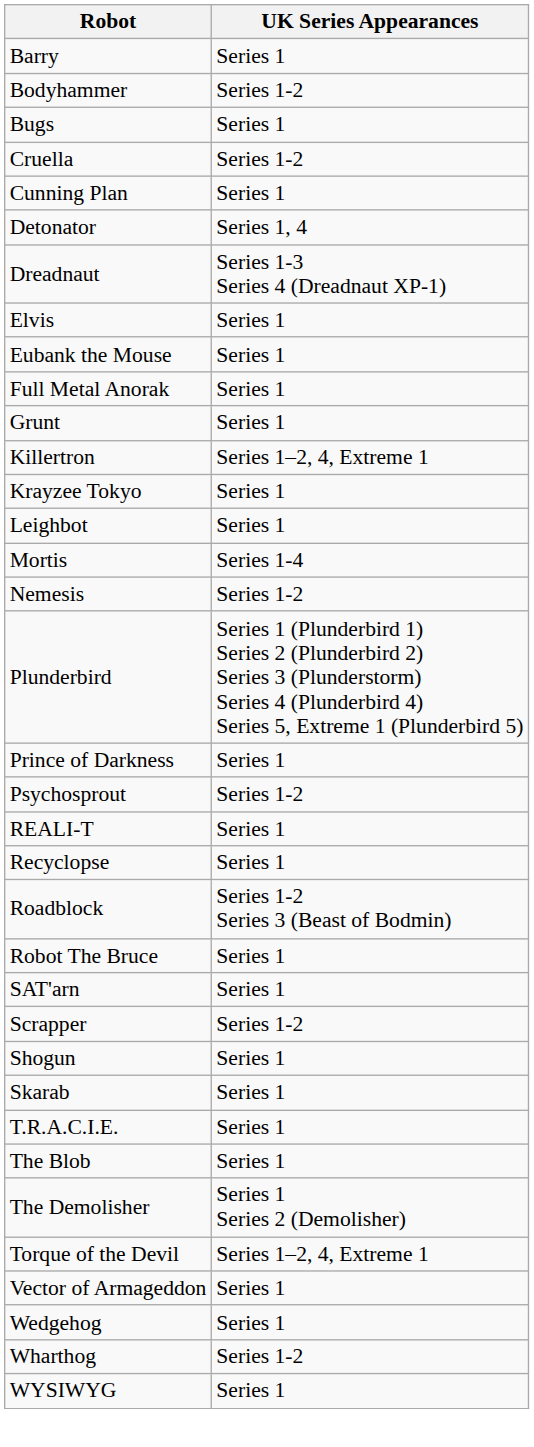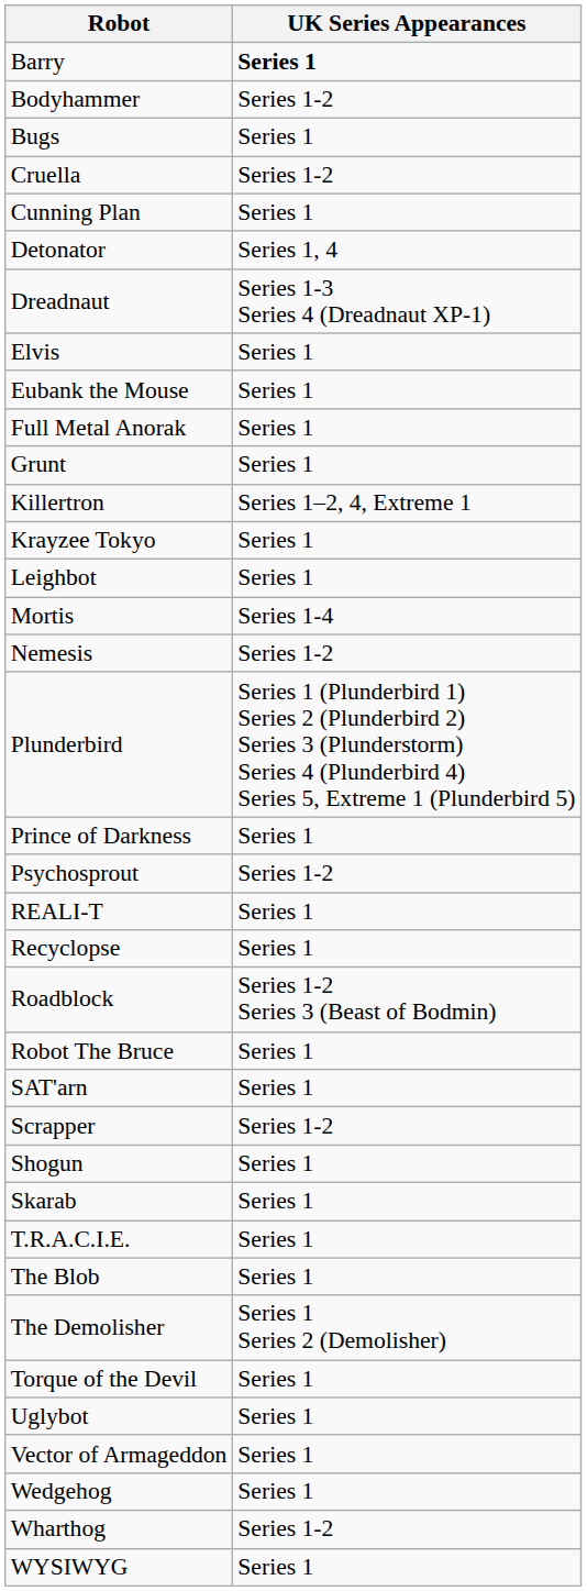 <table class="wikitable">
 <tr>
 <th>Robot</th>
 <th>UK Series Appearances</th>
 </tr>
 <tr>
 <td>Barry</td>
-<td>Series 1</td>
+<td><strong>Series 1</strong></td>
 </tr>
 <tr>
 <td>Bodyhammer</td>
 <td>Series 1-2</td>
 </tr>
 <tr>
 <td>Bugs</td>
 <td>Series 1</td>
 </tr>
 <tr>
 <td>Cruella</td>
 <td>Series 1-2</td>
 </tr>
 <tr>
 <td>Cunning Plan</td>
 <td>Series 1</td>
 </tr>
 <tr>
 <td>Detonator</td>
 <td>Series 1, 4</td>
 </tr>
 <tr>
 <td>Dreadnaut</td>
 <td>Series 1-3<br>Series 4 (Dreadnaut XP-1)</td>
 </tr>
 <tr>
 <td>Elvis</td>
 <td>Series 1</td>
 </tr>
 <tr>
 <td>Eubank the Mouse</td>
 <td>Series 1</td>
 </tr>
 <tr>
 <td>Full Metal Anorak</td>
 <td>Series 1</td>
 </tr>
 <tr>
 <td>Grunt</td>
 <td>Series 1</td>
 </tr>
 <tr>
 <td>Killertron</td>
 <td>Series 1–2, 4, Extreme 1</td>
 </tr>
 <tr>
 <td>Krayzee Tokyo</td>
 <td>Series 1</td>
 </tr>
 <tr>
 <td>Leighbot</td>
 <td>Series 1</td>
 </tr>
 <tr>
 <td>Mortis</td>
 <td>Series 1-4</td>
 </tr>
 <tr>
 <td>Nemesis</td>
 <td>Series 1-2</td>
 </tr>
 <tr>
 <td>Plunderbird</td>
 <td>Series 1 (Plunderbird 1)<br>Series 2 (Plunderbird 2)<br>Series 3 (Plunderstorm)<br>Series 4 (Plunderbird 4)<br>Series 5, Extreme 1 (Plunderbird 5)</td>
 </tr>
 <tr>
 <td>Prince of Darkness</td>
 <td>Series 1</td>
 </tr>
 <tr>
 <td>Psychosprout</td>
 <td>Series 1-2</td>
 </tr>
 <tr>
 <td>REALI-T</td>
 <td>Series 1</td>
 </tr>
 <tr>
 <td>Recyclopse</td>
 <td>Series 1</td>
 </tr>
 <tr>
 <td>Roadblock</td>
 <td>Series 1-2<br>Series 3 (Beast of Bodmin)</td>
 </tr>
 <tr>
 <td>Robot The Bruce</td>
 <td>Series 1</td>
 </tr>
 <tr>
 <td>SAT'arn</td>
 <td>Series 1</td>
 </tr>
 <tr>
 <td>Scrapper</td>
 <td>Series 1-2</td>
 </tr>
 <tr>
 <td>Shogun</td>
 <td>Series 1</td>
 </tr>
 <tr>
 <td>Skarab</td>
 <td>Series 1</td>
 </tr>
 <tr>
 <td>T.R.A.C.I.E.</td>
 <td>Series 1</td>
 </tr>
 <tr>
 <td>The Blob</td>
 <td>Series 1</td>
 </tr>
 <tr>
 <td>The Demolisher</td>
 <td>Series 1<br>Series 2 (Demolisher)</td>
 </tr>
 <tr>
 <td>Torque of the Devil</td>
-<td>Series 1–2, 4, Extreme 1</td>
+<td>Series 1</td>
+</tr>
+<tr>
+<td>Uglybot</td>
+<td>Series 1</td>
 </tr>
 <tr>
 <td>Vector of Armageddon</td>
 <td>Series 1</td>
 </tr>
 <tr>
 <td>Wedgehog</td>
 <td>Series 1</td>
 </tr>
 <tr>
 <td>Wharthog</td>
 <td>Series 1-2</td>
 </tr>
 <tr>
 <td>WYSIWYG</td>
 <td>Series 1</td>
 </tr>
 </table>
